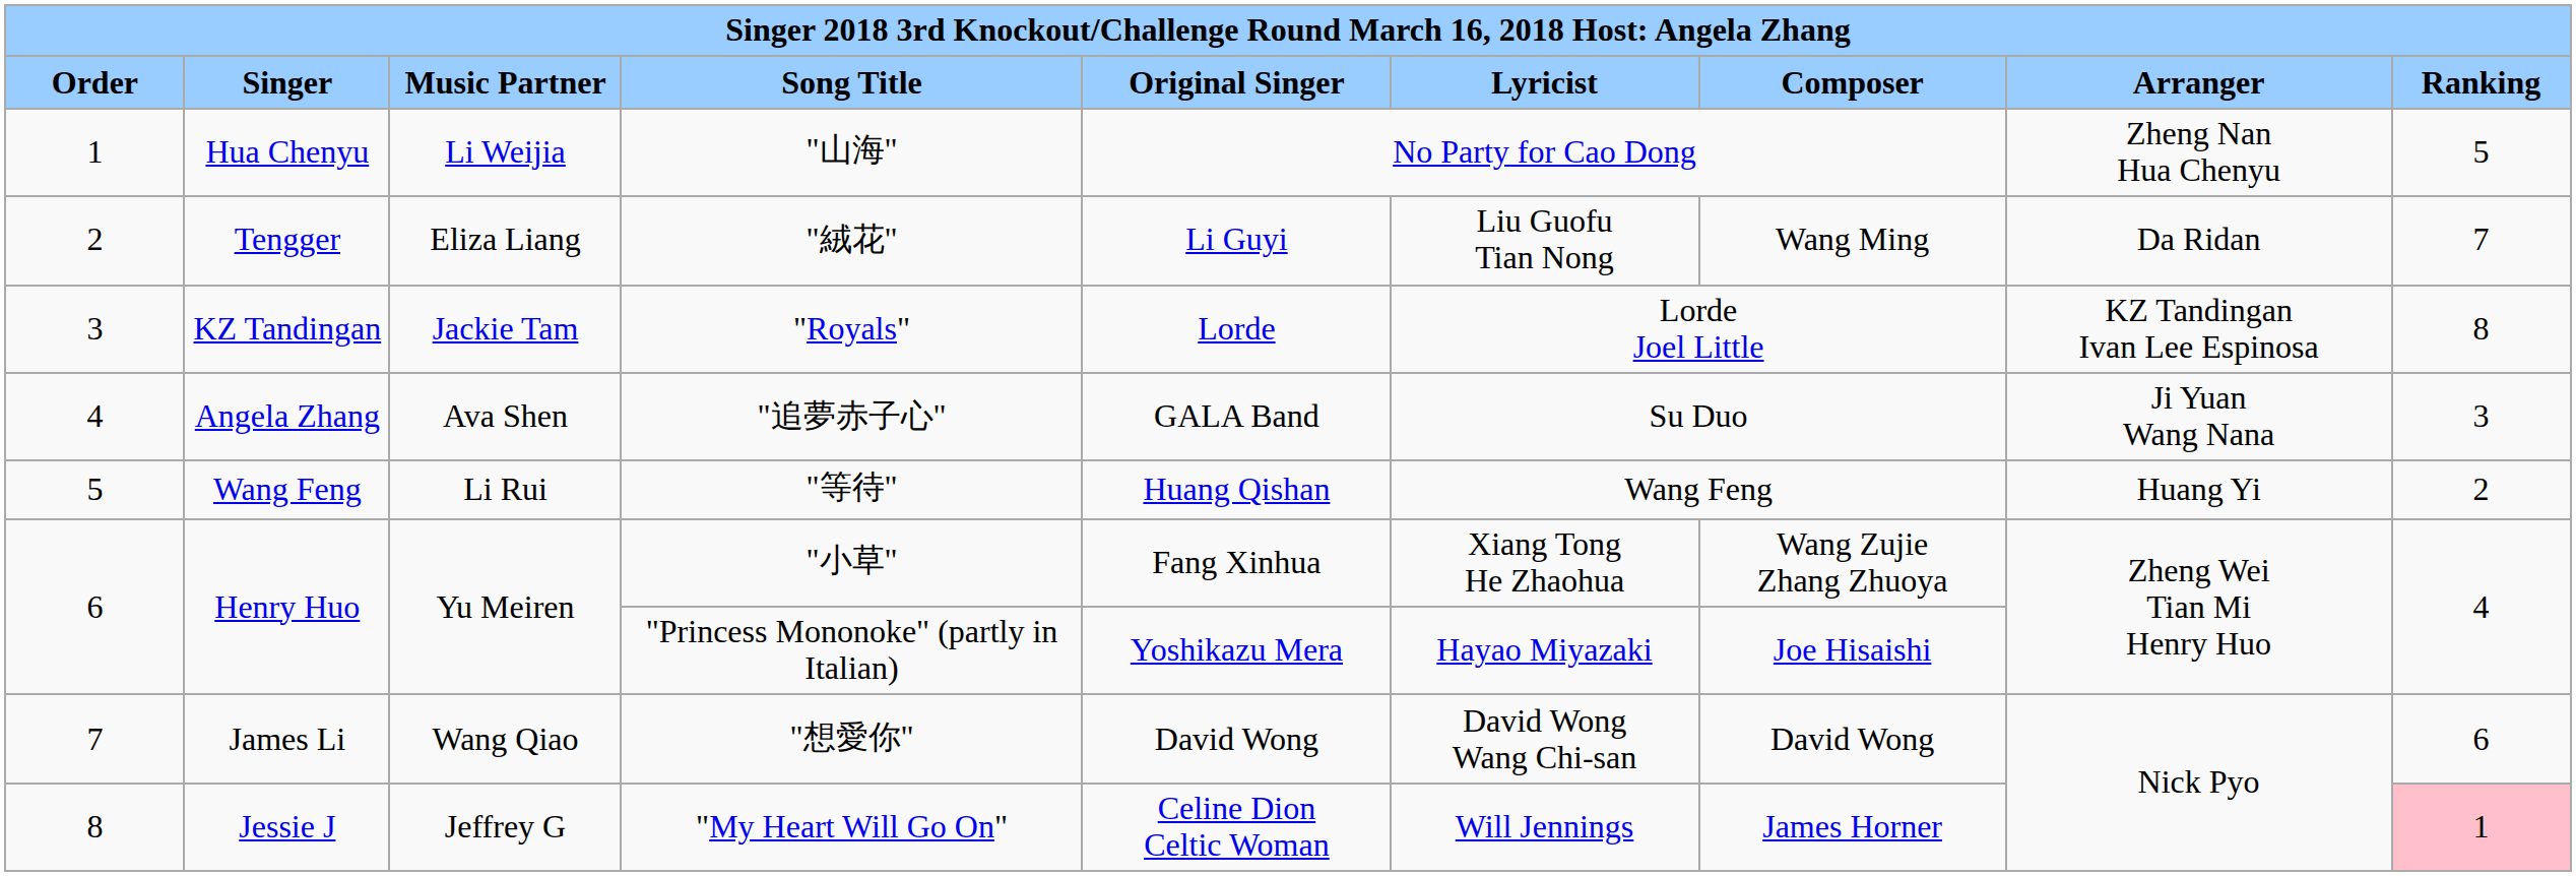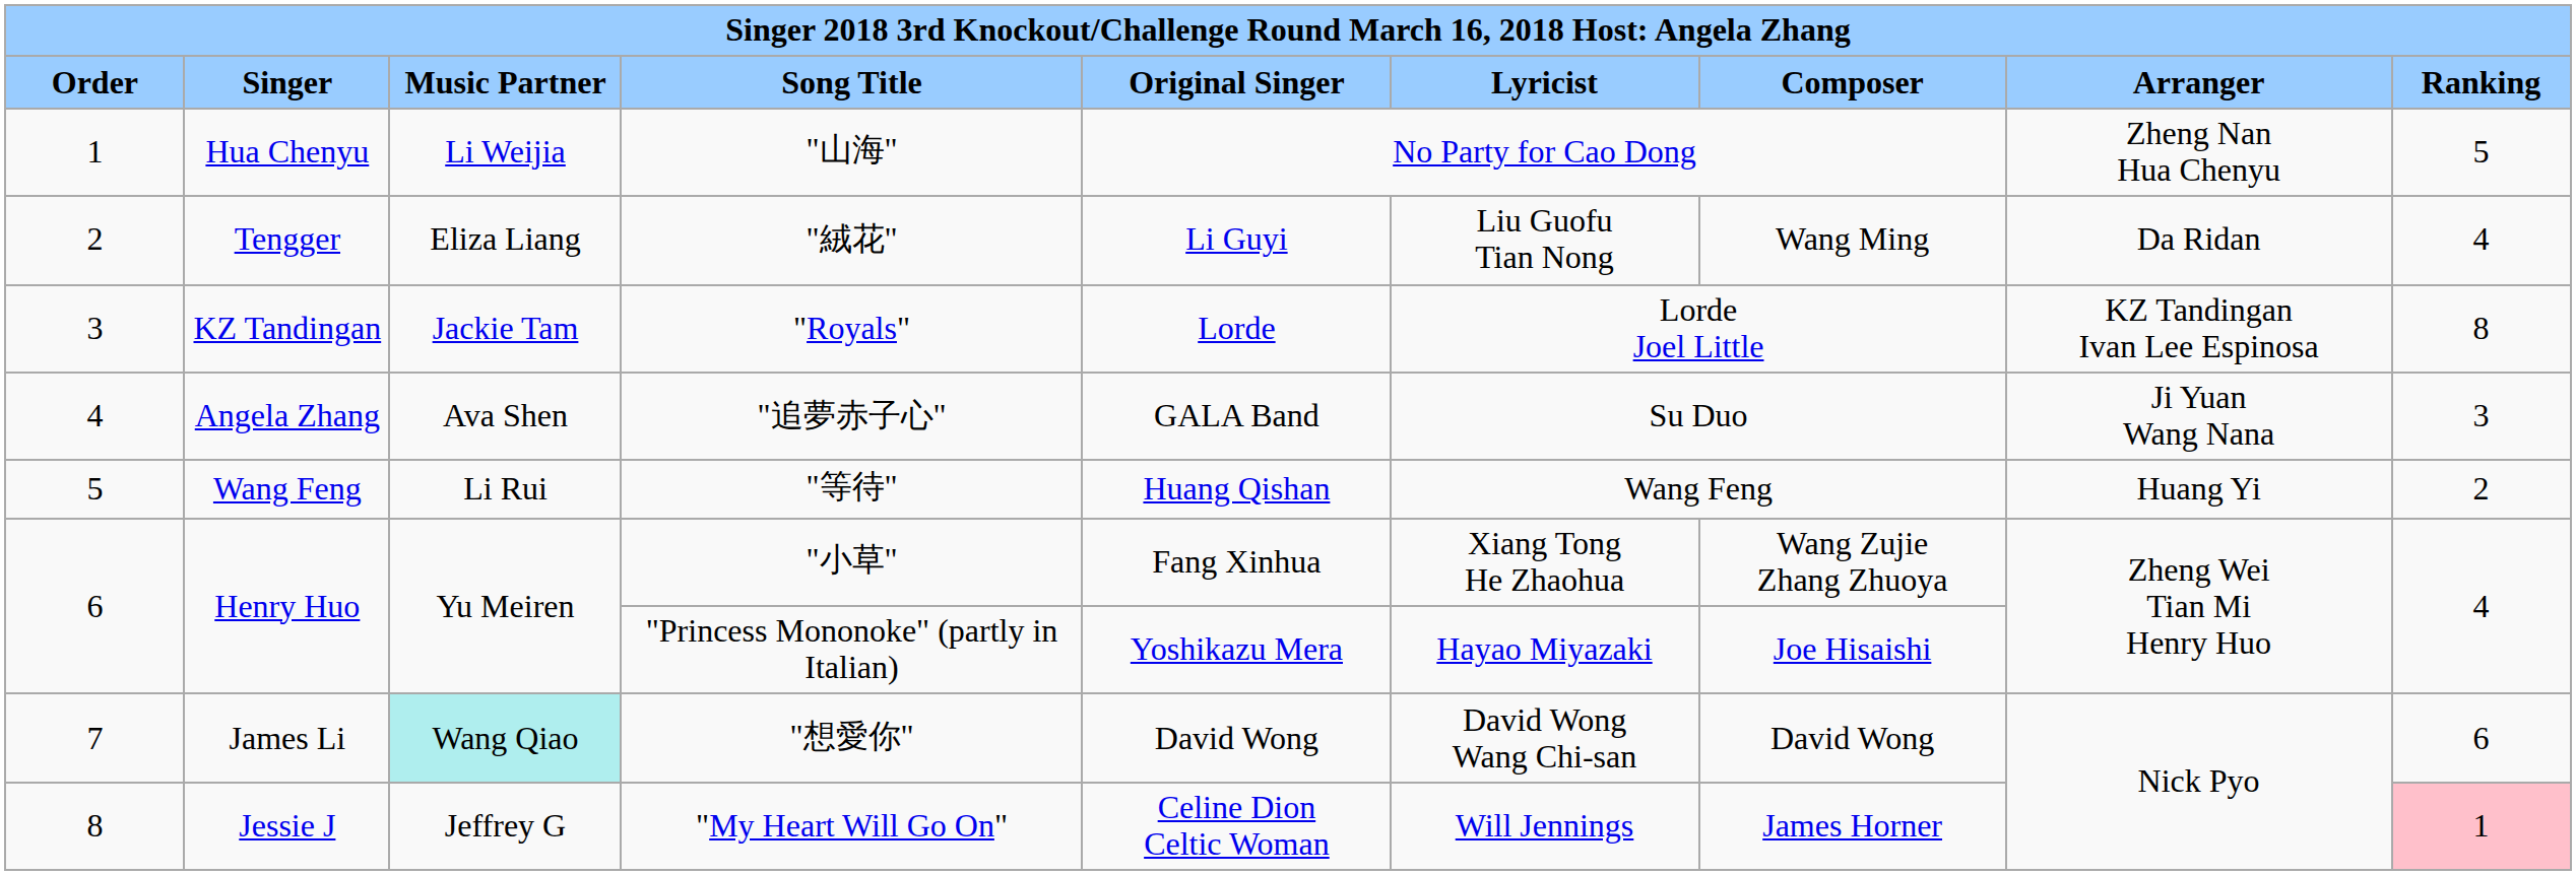 <table class="wikitable sortable mw-collapsible" width="100%" style="text-align:center">
 <tr align=center style="background:#99CCFF">
 <td colspan="9"><div><strong>Singer 2018 3rd Knockout/Challenge Round March 16, 2018 Host: Angela Zhang</strong></div></td>
 </tr>
 <tr style="background:#99CCFF">
 <td style="width:7%"><strong>Order</strong></td>
 <td style="width:8%"><strong>Singer</strong></td>
 <td style="width:9%"><strong>Music Partner</strong></td>
 <td style="width:18%"><strong>Song Title</strong></td>
 <td style="width:12%"><strong>Original Singer</strong></td>
 <td style="width:12% "><strong>Lyricist</strong></td>
 <td style="width:12%"><strong>Composer</strong></td>
 <td style="width:15%"><strong>Arranger</strong></td>
 <td style="width:7%"><strong>Ranking</strong></td>
 </tr>
 <tr>
 <td>1</td>
 <td><a href='#'>Hua Chenyu</a></td>
 <td><a href='#'>Li Weijia</a></td>
 <td>"山海"</td>
 <td colspan="3"><a href='#'>No Party for Cao Dong</a></td>
 <td>Zheng Nan<br>Hua Chenyu</td>
 <td>5</td>
 </tr>
 <tr>
 <td>2</td>
 <td><a href='#'>Tengger</a></td>
 <td>Eliza Liang</td>
 <td>"絨花"</td>
 <td><a href='#'>Li Guyi</a></td>
 <td>Liu Guofu<br>Tian Nong</td>
 <td>Wang Ming</td>
 <td>Da Ridan</td>
-<td>7</td>
+<td>4</td>
 </tr>
 <tr>
 <td>3</td>
 <td><a href='#'>KZ Tandingan</a></td>
 <td><a href='#'>Jackie Tam</a></td>
 <td>"<a href='#'>Royals</a>"</td>
 <td><a href='#'>Lorde</a></td>
 <td colspan="2">Lorde<br><a href='#'>Joel Little</a></td>
 <td>KZ Tandingan<br>Ivan Lee Espinosa</td>
 <td>8</td>
 </tr>
 <tr>
 <td>4</td>
 <td><a href='#'>Angela Zhang</a></td>
 <td>Ava Shen</td>
 <td>"追夢赤子心"</td>
 <td>GALA Band</td>
 <td colspan="2">Su Duo</td>
 <td>Ji Yuan<br>Wang Nana</td>
 <td>3</td>
 </tr>
 <tr>
 <td>5</td>
 <td><a href='#'>Wang Feng</a></td>
 <td>Li Rui</td>
 <td>"等待"</td>
 <td><a href='#'>Huang Qishan</a></td>
 <td colspan="2">Wang Feng</td>
 <td>Huang Yi</td>
 <td>2</td>
 </tr>
 <tr>
 <td rowspan="2">6</td>
 <td rowspan="2"><a href='#'>Henry Huo</a></td>
 <td rowspan="2">Yu Meiren</td>
 <td>"小草"</td>
 <td>Fang Xinhua</td>
 <td>Xiang Tong<br>He Zhaohua</td>
 <td>Wang Zujie<br>Zhang Zhuoya</td>
 <td rowspan="2">Zheng Wei<br>Tian Mi<br>Henry Huo</td>
 <td rowspan="2">4</td>
 </tr>
 <tr>
 <td>"Princess Mononoke" (partly in Italian)</td>
 <td><a href='#'>Yoshikazu Mera</a></td>
 <td><a href='#'>Hayao Miyazaki</a></td>
 <td><a href='#'>Joe Hisaishi</a></td>
 </tr>
 <tr>
 <td>7</td>
 <td>James Li</td>
-<td>Wang Qiao</td>
+<td style="background: paleturquoise;">Wang Qiao</td>
 <td>"想愛你"</td>
 <td>David Wong</td>
 <td>David Wong <br> Wang Chi-san</td>
 <td>David Wong</td>
 <td rowspan="2">Nick Pyo</td>
 <td>6</td>
 </tr>
 <tr>
 <td>8</td>
 <td><a href='#'>Jessie J</a></td>
 <td>Jeffrey G</td>
 <td>"<a href='#'>My Heart Will Go On</a>"</td>
 <td><a href='#'>Celine Dion</a><br><a href='#'>Celtic Woman</a></td>
 <td><a href='#'>Will Jennings</a></td>
 <td><a href='#'>James Horner</a></td>
 <td style="background: pink;">1</td>
 </tr>
 </table>
